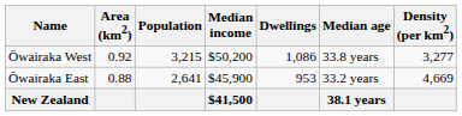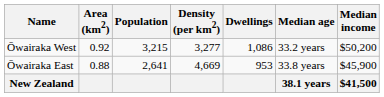 <table class="wikitable">
 <tr>
 <th>Name</th>
 <th>Area<br>(km<sup>2</sup>)</th>
 <th>Population</th>
-<th>Median<br>income</th>
+<th>Density<br>(per km<sup>2</sup>)</th>
 <th>Dwellings</th>
 <th>Median age</th>
-<th>Density<br>(per km<sup>2</sup>)</th>
+<th>Median<br>income</th>
 </tr>
 <tr>
 <td>Ōwairaka West</td>
 <td style="text-align:right;">0.92</td>
 <td style="text-align:right;">3,215</td>
+<td style="text-align:right;">3,277</td>
+<td style="text-align:right;">1,086</td>
+<td>33.2 years</td>
 <td>$50,200</td>
-<td style="text-align:right;">1,086</td>
-<td>33.8 years</td>
-<td style="text-align:right;">3,277</td>
 </tr>
 <tr>
 <td>Ōwairaka East</td>
 <td style="text-align:right;">0.88</td>
 <td style="text-align:right;">2,641</td>
+<td style="text-align:right;">4,669</td>
+<td style="text-align:right;">953</td>
+<td>33.8 years</td>
 <td>$45,900</td>
-<td style="text-align:right;">953</td>
-<td>33.2 years</td>
-<td style="text-align:right;">4,669</td>
 </tr>
 <tr>
 <th>New Zealand</th>
 <th></th>
 <th></th>
-<th style="text-align:left;">$41,500</th>
+<th></th>
 <th></th>
 <th>38.1 years</th>
-<th></th>
+<th style="text-align:left;">$41,500</th>
 </tr>
 </table>
